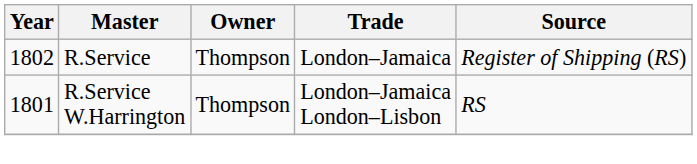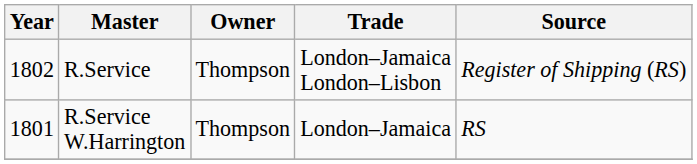 <table class=" wikitable">
 <tr>
 <th>Year</th>
 <th>Master</th>
 <th>Owner</th>
 <th>Trade</th>
 <th>Source</th>
 </tr>
 <tr>
 <td>1802</td>
 <td>R.Service</td>
 <td>Thompson</td>
-<td>London–Jamaica</td>
+<td>London–Jamaica<br>London–Lisbon</td>
 <td><em>Register of Shipping</em> (<em>RS</em>)</td>
 </tr>
 <tr>
 <td>1801</td>
 <td>R.Service<br>W.Harrington</td>
 <td>Thompson</td>
-<td>London–Jamaica<br>London–Lisbon</td>
+<td>London–Jamaica</td>
 <td><em>RS</em></td>
 </tr>
 <tr>
 </tr>
 </table>
